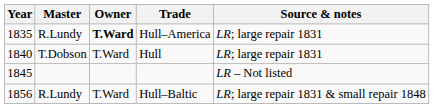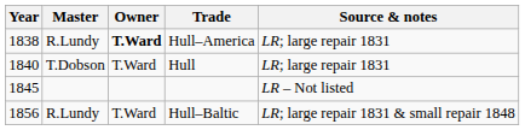 <table class=" wikitable">
 <tr>
 <th>Year</th>
 <th>Master</th>
 <th>Owner</th>
 <th>Trade</th>
 <th>Source & notes</th>
 </tr>
 <tr>
-<td>1835</td>
+<td>1838</td>
 <td>R.Lundy</td>
 <td><strong>T.Ward</strong></td>
 <td>Hull–America</td>
 <td><em>LR</em>; large repair 1831</td>
 </tr>
 <tr>
 <td>1840</td>
 <td>T.Dobson</td>
 <td>T.Ward</td>
 <td>Hull</td>
 <td><em>LR</em>; large repair 1831</td>
 </tr>
 <tr>
 <td>1845</td>
 <td></td>
 <td></td>
 <td></td>
 <td><em>LR</em> – Not listed</td>
 </tr>
 <tr>
 <td>1856</td>
 <td>R.Lundy</td>
 <td>T.Ward</td>
 <td>Hull–Baltic</td>
 <td><em>LR</em>; large repair 1831 & small repair 1848</td>
 </tr>
 </table>
